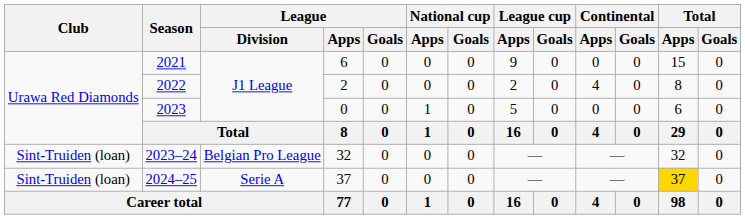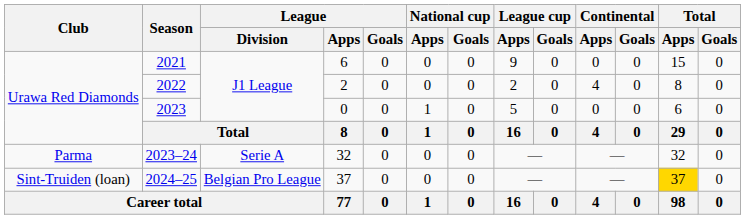 <table class="wikitable" style="text-align: center">
 <tr>
 <th rowspan="2">Club</th>
 <th rowspan="2">Season</th>
 <th colspan="3">League</th>
 <th colspan="2">National cup</th>
 <th colspan="2">League cup</th>
 <th colspan="2">Continental</th>
 <th colspan="2">Total</th>
 </tr>
 <tr>
 <th>Division</th>
 <th>Apps</th>
 <th>Goals</th>
 <th>Apps</th>
 <th>Goals</th>
 <th>Apps</th>
 <th>Goals</th>
 <th>Apps</th>
 <th>Goals</th>
 <th>Apps</th>
 <th>Goals</th>
 </tr>
 <tr>
 <td rowspan="4"><a href='#'>Urawa Red Diamonds</a></td>
 <td><a href='#'>2021</a></td>
 <td rowspan="3"><a href='#'>J1 League</a></td>
 <td>6</td>
 <td>0</td>
 <td>0</td>
 <td>0</td>
 <td>9</td>
 <td>0</td>
 <td>0</td>
 <td>0</td>
 <td>15</td>
 <td>0</td>
 </tr>
 <tr>
 <td><a href='#'>2022</a></td>
 <td>2</td>
 <td>0</td>
 <td>0</td>
 <td>0</td>
 <td>2</td>
 <td>0</td>
 <td>4</td>
 <td>0</td>
 <td>8</td>
 <td>0</td>
 </tr>
 <tr>
 <td><a href='#'>2023</a></td>
 <td>0</td>
 <td>0</td>
 <td>1</td>
 <td>0</td>
 <td>5</td>
 <td>0</td>
 <td>0</td>
 <td>0</td>
 <td>6</td>
 <td>0</td>
 </tr>
 <tr>
 <th colspan="2">Total</th>
 <th>8</th>
 <th>0</th>
 <th>1</th>
 <th>0</th>
 <th>16</th>
 <th>0</th>
 <th>4</th>
 <th>0</th>
 <th>29</th>
 <th>0</th>
 </tr>
 <tr>
-<td><a href='#'>Sint-Truiden</a> (loan)</td>
+<td><a href='#'>Parma</a></td>
 <td><a href='#'>2023–24</a></td>
-<td><a href='#'>Belgian Pro League</a></td>
+<td><a href='#'>Serie A</a></td>
 <td>32</td>
 <td>0</td>
 <td>0</td>
 <td>0</td>
 <td colspan="2">—</td>
 <td colspan="2">—</td>
 <td>32</td>
 <td>0</td>
 </tr>
 <tr>
 <td><a href='#'>Sint-Truiden</a> (loan)</td>
 <td><a href='#'>2024–25</a></td>
-<td><a href='#'>Serie A</a></td>
+<td><a href='#'>Belgian Pro League</a></td>
 <td>37</td>
 <td>0</td>
 <td>0</td>
 <td>0</td>
 <td colspan="2">—</td>
 <td colspan="2">—</td>
 <td style="background: gold;">37</td>
 <td>0</td>
 </tr>
 <tr>
 <th colspan="3">Career total</th>
 <th>77</th>
 <th>0</th>
 <th>1</th>
 <th>0</th>
 <th>16</th>
 <th>0</th>
 <th>4</th>
 <th>0</th>
 <th>98</th>
 <th>0</th>
 </tr>
 </table>
